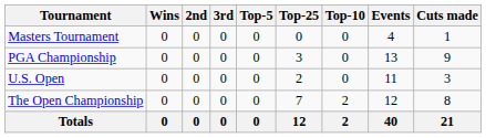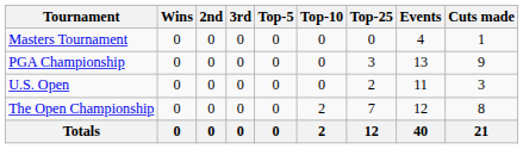 <table class=wikitable style=text-align:center>
 <tr>
 <th>Tournament</th>
 <th>Wins</th>
 <th>2nd</th>
 <th>3rd</th>
 <th>Top-5</th>
+<th>Top-10</th>
 <th>Top-25</th>
-<th>Top-10</th>
 <th>Events</th>
 <th>Cuts made</th>
 </tr>
 <tr>
 <td align=left><a href='#'>Masters Tournament</a></td>
 <td>0</td>
 <td>0</td>
 <td>0</td>
 <td>0</td>
 <td>0</td>
 <td>0</td>
 <td>4</td>
 <td>1</td>
 </tr>
 <tr>
 <td align=left><a href='#'>PGA Championship</a></td>
 <td>0</td>
 <td>0</td>
 <td>0</td>
 <td>0</td>
+<td>0</td>
 <td>3</td>
-<td>0</td>
 <td>13</td>
 <td>9</td>
 </tr>
 <tr>
 <td align=left><a href='#'>U.S. Open</a></td>
 <td>0</td>
 <td>0</td>
 <td>0</td>
 <td>0</td>
+<td>0</td>
 <td>2</td>
-<td>0</td>
 <td>11</td>
 <td>3</td>
 </tr>
 <tr>
 <td align=left><a href='#'>The Open Championship</a></td>
 <td>0</td>
 <td>0</td>
 <td>0</td>
 <td>0</td>
+<td>2</td>
 <td>7</td>
-<td>2</td>
 <td>12</td>
 <td>8</td>
 </tr>
 <tr>
 <th>Totals</th>
 <th>0</th>
 <th>0</th>
 <th>0</th>
 <th>0</th>
+<th>2</th>
 <th>12</th>
-<th>2</th>
 <th>40</th>
 <th>21</th>
 </tr>
 </table>
